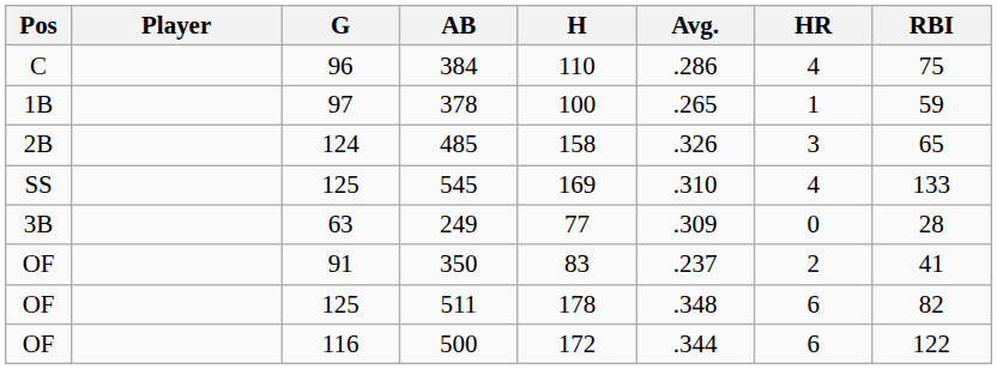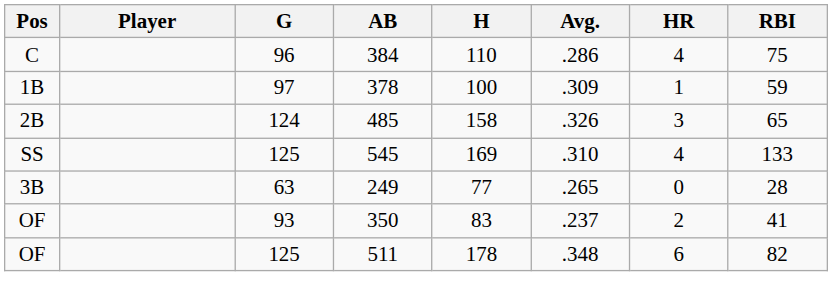 <table class="wikitable sortable">
 <tr>
 <th bgcolor="#DDDDFF" width="5%">Pos</th>
 <th bgcolor="#DDDDFF" width="16%">Player</th>
 <th bgcolor="#DDDDFF" width="9%">G</th>
 <th bgcolor="#DDDDFF" width="9%">AB</th>
 <th bgcolor="#DDDDFF" width="9%">H</th>
 <th bgcolor="#DDDDFF" width="9%">Avg.</th>
 <th bgcolor="#DDDDFF" width="9%">HR</th>
 <th bgcolor="#DDDDFF" width="9%">RBI</th>
 </tr>
 <tr align="center">
 <td>C</td>
 <td></td>
 <td>96</td>
 <td>384</td>
 <td>110</td>
 <td>.286</td>
 <td>4</td>
 <td>75</td>
 </tr>
 <tr align="center">
 <td>1B</td>
 <td></td>
 <td>97</td>
 <td>378</td>
 <td>100</td>
-<td>.265</td>
+<td>.309</td>
 <td>1</td>
 <td>59</td>
 </tr>
 <tr align="center">
 <td>2B</td>
 <td></td>
 <td>124</td>
 <td>485</td>
 <td>158</td>
 <td>.326</td>
 <td>3</td>
 <td>65</td>
 </tr>
 <tr align="center">
 <td>SS</td>
 <td></td>
 <td>125</td>
 <td>545</td>
 <td>169</td>
 <td>.310</td>
 <td>4</td>
 <td>133</td>
 </tr>
 <tr align="center">
 <td>3B</td>
 <td></td>
 <td>63</td>
 <td>249</td>
 <td>77</td>
-<td>.309</td>
+<td>.265</td>
 <td>0</td>
 <td>28</td>
 </tr>
 <tr align="center">
 <td>OF</td>
 <td></td>
-<td>91</td>
+<td>93</td>
 <td>350</td>
 <td>83</td>
 <td>.237</td>
 <td>2</td>
 <td>41</td>
 </tr>
 <tr align="center">
 <td>OF</td>
 <td></td>
 <td>125</td>
 <td>511</td>
 <td>178</td>
 <td>.348</td>
 <td>6</td>
 <td>82</td>
 </tr>
-<tr align="center">
-<td>OF</td>
-<td></td>
-<td>116</td>
-<td>500</td>
-<td>172</td>
-<td>.344</td>
-<td>6</td>
-<td>122</td>
-</tr>
 </table>
